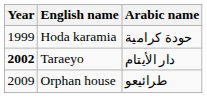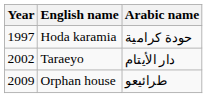 <table class="wikitable">
 <tr>
 <th>Year</th>
 <th>English name</th>
 <th>Arabic name</th>
 </tr>
 <tr>
-<td>1999</td>
+<td>1997</td>
 <td>Hoda karamia</td>
 <td>حودة كرامية</td>
 </tr>
 <tr>
-<td><strong>2002</strong></td>
+<td>2002</td>
 <td>Taraeyo</td>
 <td>دار الأيتام</td>
 </tr>
 <tr>
 <td>2009</td>
 <td>Orphan house</td>
 <td>طرائيعو</td>
 </tr>
 </table>
